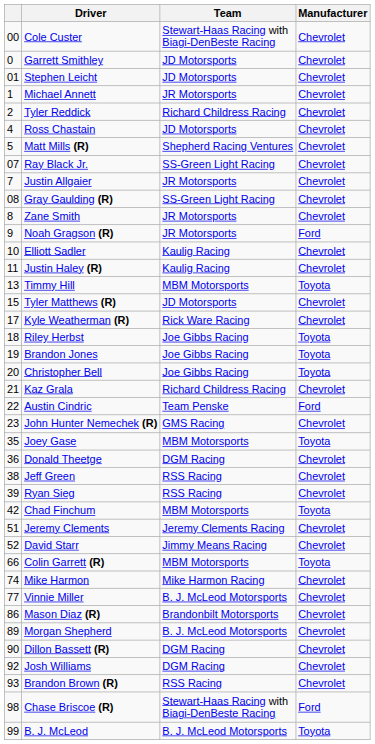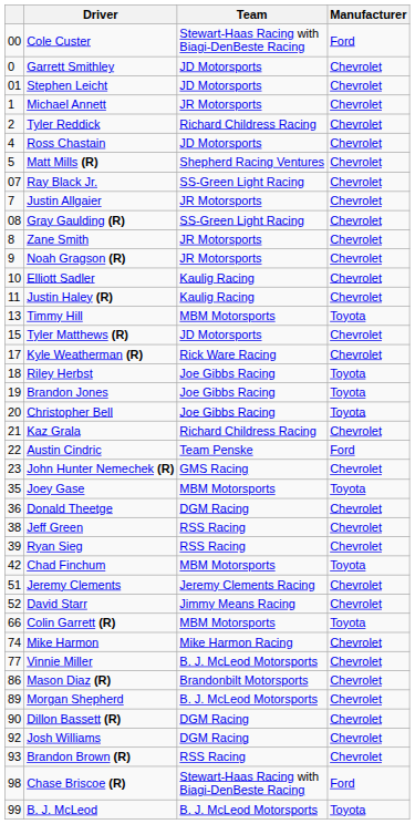 <table class="wikitable" style="font-size:95%">
 <tr>
 <th></th>
 <th>Driver</th>
 <th>Team</th>
 <th>Manufacturer</th>
 </tr>
 <tr>
 <td>00</td>
 <td><a href='#'>Cole Custer</a></td>
 <td><a href='#'>Stewart-Haas Racing</a> with <br> <a href='#'>Biagi-DenBeste Racing</a></td>
-<td><a href='#'>Chevrolet</a></td>
+<td><a href='#'>Ford</a></td>
 </tr>
 <tr>
 <td>0</td>
 <td><a href='#'>Garrett Smithley</a></td>
 <td><a href='#'>JD Motorsports</a></td>
 <td><a href='#'>Chevrolet</a></td>
 </tr>
 <tr>
 <td>01</td>
 <td><a href='#'>Stephen Leicht</a></td>
 <td><a href='#'>JD Motorsports</a></td>
 <td><a href='#'>Chevrolet</a></td>
 </tr>
 <tr>
 <td>1</td>
 <td><a href='#'>Michael Annett</a></td>
 <td><a href='#'>JR Motorsports</a></td>
 <td><a href='#'>Chevrolet</a></td>
 </tr>
 <tr>
 <td>2</td>
 <td><a href='#'>Tyler Reddick</a></td>
 <td><a href='#'>Richard Childress Racing</a></td>
 <td><a href='#'>Chevrolet</a></td>
 </tr>
 <tr>
 <td>4</td>
 <td><a href='#'>Ross Chastain</a></td>
 <td><a href='#'>JD Motorsports</a></td>
 <td><a href='#'>Chevrolet</a></td>
 </tr>
 <tr>
 <td>5</td>
 <td><a href='#'>Matt Mills</a> <strong>(R)</strong></td>
 <td><a href='#'>Shepherd Racing Ventures</a></td>
 <td><a href='#'>Chevrolet</a></td>
 </tr>
 <tr>
 <td>07</td>
 <td><a href='#'>Ray Black Jr.</a></td>
 <td><a href='#'>SS-Green Light Racing</a></td>
 <td><a href='#'>Chevrolet</a></td>
 </tr>
 <tr>
 <td>7</td>
 <td><a href='#'>Justin Allgaier</a></td>
 <td><a href='#'>JR Motorsports</a></td>
 <td><a href='#'>Chevrolet</a></td>
 </tr>
 <tr>
 <td>08</td>
 <td><a href='#'>Gray Gaulding</a> <strong>(R)</strong></td>
 <td><a href='#'>SS-Green Light Racing</a></td>
 <td><a href='#'>Chevrolet</a></td>
 </tr>
 <tr>
 <td>8</td>
 <td><a href='#'>Zane Smith</a></td>
 <td><a href='#'>JR Motorsports</a></td>
 <td><a href='#'>Chevrolet</a></td>
 </tr>
 <tr>
 <td>9</td>
 <td><a href='#'>Noah Gragson</a> <strong>(R)</strong></td>
 <td><a href='#'>JR Motorsports</a></td>
-<td><a href='#'>Ford</a></td>
+<td><a href='#'>Chevrolet</a></td>
 </tr>
 <tr>
 <td>10</td>
 <td><a href='#'>Elliott Sadler</a></td>
 <td><a href='#'>Kaulig Racing</a></td>
 <td><a href='#'>Chevrolet</a></td>
 </tr>
 <tr>
 <td>11</td>
 <td><a href='#'>Justin Haley</a> <strong>(R)</strong></td>
 <td><a href='#'>Kaulig Racing</a></td>
 <td><a href='#'>Chevrolet</a></td>
 </tr>
 <tr>
 <td>13</td>
 <td><a href='#'>Timmy Hill</a></td>
 <td><a href='#'>MBM Motorsports</a></td>
 <td><a href='#'>Toyota</a></td>
 </tr>
 <tr>
 <td>15</td>
 <td><a href='#'>Tyler Matthews</a> <strong>(R)</strong></td>
 <td><a href='#'>JD Motorsports</a></td>
 <td><a href='#'>Chevrolet</a></td>
 </tr>
 <tr>
 <td>17</td>
 <td><a href='#'>Kyle Weatherman</a> <strong>(R)</strong></td>
 <td><a href='#'>Rick Ware Racing</a></td>
 <td><a href='#'>Chevrolet</a></td>
 </tr>
 <tr>
 <td>18</td>
 <td><a href='#'>Riley Herbst</a></td>
 <td><a href='#'>Joe Gibbs Racing</a></td>
 <td><a href='#'>Toyota</a></td>
 </tr>
 <tr>
 <td>19</td>
 <td><a href='#'>Brandon Jones</a></td>
 <td><a href='#'>Joe Gibbs Racing</a></td>
 <td><a href='#'>Toyota</a></td>
 </tr>
 <tr>
 <td>20</td>
 <td><a href='#'>Christopher Bell</a></td>
 <td><a href='#'>Joe Gibbs Racing</a></td>
 <td><a href='#'>Toyota</a></td>
 </tr>
 <tr>
 <td>21</td>
 <td><a href='#'>Kaz Grala</a></td>
 <td><a href='#'>Richard Childress Racing</a></td>
 <td><a href='#'>Chevrolet</a></td>
 </tr>
 <tr>
 <td>22</td>
 <td><a href='#'>Austin Cindric</a></td>
 <td><a href='#'>Team Penske</a></td>
 <td><a href='#'>Ford</a></td>
 </tr>
 <tr>
 <td>23</td>
 <td><a href='#'>John Hunter Nemechek</a> <strong>(R)</strong></td>
 <td><a href='#'>GMS Racing</a></td>
 <td><a href='#'>Chevrolet</a></td>
 </tr>
 <tr>
 <td>35</td>
 <td><a href='#'>Joey Gase</a></td>
 <td><a href='#'>MBM Motorsports</a></td>
 <td><a href='#'>Toyota</a></td>
 </tr>
 <tr>
 <td>36</td>
 <td><a href='#'>Donald Theetge</a></td>
 <td><a href='#'>DGM Racing</a></td>
 <td><a href='#'>Chevrolet</a></td>
 </tr>
 <tr>
 <td>38</td>
 <td><a href='#'>Jeff Green</a></td>
 <td><a href='#'>RSS Racing</a></td>
 <td><a href='#'>Chevrolet</a></td>
 </tr>
 <tr>
 <td>39</td>
 <td><a href='#'>Ryan Sieg</a></td>
 <td><a href='#'>RSS Racing</a></td>
 <td><a href='#'>Chevrolet</a></td>
 </tr>
 <tr>
 <td>42</td>
 <td><a href='#'>Chad Finchum</a></td>
 <td><a href='#'>MBM Motorsports</a></td>
 <td><a href='#'>Toyota</a></td>
 </tr>
 <tr>
 <td>51</td>
 <td><a href='#'>Jeremy Clements</a></td>
 <td><a href='#'>Jeremy Clements Racing</a></td>
 <td><a href='#'>Chevrolet</a></td>
 </tr>
 <tr>
 <td>52</td>
 <td><a href='#'>David Starr</a></td>
 <td><a href='#'>Jimmy Means Racing</a></td>
 <td><a href='#'>Chevrolet</a></td>
 </tr>
 <tr>
 <td>66</td>
 <td><a href='#'>Colin Garrett</a> <strong>(R)</strong></td>
 <td><a href='#'>MBM Motorsports</a></td>
 <td><a href='#'>Toyota</a></td>
 </tr>
 <tr>
 <td>74</td>
 <td><a href='#'>Mike Harmon</a></td>
 <td><a href='#'>Mike Harmon Racing</a></td>
 <td><a href='#'>Chevrolet</a></td>
 </tr>
 <tr>
 <td>77</td>
 <td><a href='#'>Vinnie Miller</a></td>
 <td><a href='#'>B. J. McLeod Motorsports</a></td>
 <td><a href='#'>Chevrolet</a></td>
 </tr>
 <tr>
 <td>86</td>
 <td><a href='#'>Mason Diaz</a> <strong>(R)</strong></td>
 <td><a href='#'>Brandonbilt Motorsports</a></td>
 <td><a href='#'>Chevrolet</a></td>
 </tr>
 <tr>
 <td>89</td>
 <td><a href='#'>Morgan Shepherd</a></td>
 <td><a href='#'>B. J. McLeod Motorsports</a></td>
 <td><a href='#'>Chevrolet</a></td>
 </tr>
 <tr>
 <td>90</td>
 <td><a href='#'>Dillon Bassett</a> <strong>(R)</strong></td>
 <td><a href='#'>DGM Racing</a></td>
 <td><a href='#'>Chevrolet</a></td>
 </tr>
 <tr>
 <td>92</td>
 <td><a href='#'>Josh Williams</a></td>
 <td><a href='#'>DGM Racing</a></td>
 <td><a href='#'>Chevrolet</a></td>
 </tr>
 <tr>
 <td>93</td>
 <td><a href='#'>Brandon Brown</a> <strong>(R)</strong></td>
 <td><a href='#'>RSS Racing</a></td>
 <td><a href='#'>Chevrolet</a></td>
 </tr>
 <tr>
 <td>98</td>
 <td><a href='#'>Chase Briscoe</a> <strong>(R)</strong></td>
 <td><a href='#'>Stewart-Haas Racing</a> with <br> <a href='#'>Biagi-DenBeste Racing</a></td>
 <td><a href='#'>Ford</a></td>
 </tr>
 <tr>
 <td>99</td>
 <td><a href='#'>B. J. McLeod</a></td>
 <td><a href='#'>B. J. McLeod Motorsports</a></td>
 <td><a href='#'>Toyota</a></td>
 </tr>
 </table>
